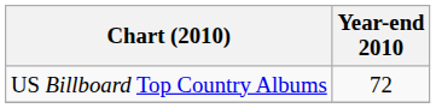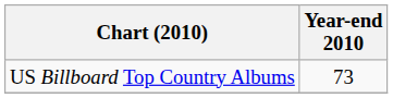 <table class="wikitable">
 <tr>
 <th>Chart (2010)</th>
 <th>Year-end<br>2010</th>
 </tr>
 <tr>
 <td>US <em>Billboard</em> <a href='#'>Top Country Albums</a></td>
-<td align="center">72</td>
+<td align="center">73</td>
 </tr>
 <tr>
 </tr>
 </table>
